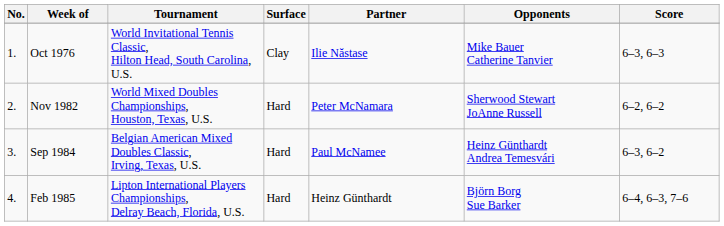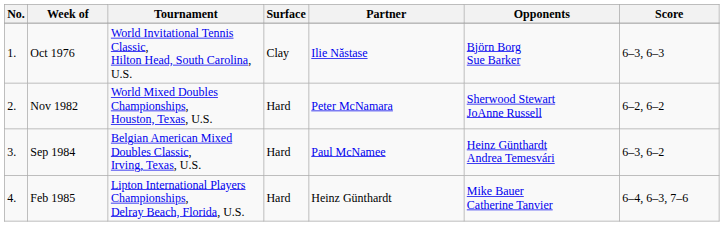 <table class="sortable wikitable">
 <tr>
 <th>No.</th>
 <th width=100>Week of</th>
 <th width=200>Tournament</th>
 <th>Surface</th>
 <th width=200>Partner</th>
 <th width=200>Opponents</th>
 <th width=125>Score</th>
 </tr>
 <tr bgcolor=FFFF99>
 </tr>
 <tr>
 <td>1.</td>
 <td>Oct 1976</td>
 <td><a href='#'>World Invitational Tennis Classic</a>,<br><a href='#'>Hilton Head, South Carolina</a>, U.S.</td>
 <td>Clay</td>
 <td> <a href='#'>Ilie Năstase</a></td>
-<td> <a href='#'>Mike Bauer</a><br> <a href='#'>Catherine Tanvier</a></td>
+<td> <a href='#'>Björn Borg</a><br> <a href='#'>Sue Barker</a></td>
 <td>6–3, 6–3</td>
 </tr>
 <tr>
 <td>2.</td>
 <td>Nov 1982</td>
 <td><a href='#'>World Mixed Doubles Championships</a>,<br><a href='#'>Houston, Texas</a>, U.S.</td>
 <td>Hard</td>
 <td> <a href='#'>Peter McNamara</a></td>
 <td> <a href='#'>Sherwood Stewart</a><br> <a href='#'>JoAnne Russell</a></td>
 <td>6–2, 6–2</td>
 </tr>
 <tr>
 <td>3.</td>
 <td>Sep 1984</td>
 <td><a href='#'>Belgian American Mixed Doubles Classic</a>,<br><a href='#'>Irving, Texas</a>, U.S.</td>
 <td>Hard</td>
 <td> <a href='#'>Paul McNamee</a></td>
 <td> <a href='#'>Heinz Günthardt</a><br> <a href='#'>Andrea Temesvári</a></td>
 <td>6–3, 6–2</td>
 </tr>
 <tr>
 <td>4.</td>
 <td>Feb 1985</td>
 <td><a href='#'>Lipton International Players Championships</a>,<br><a href='#'>Delray Beach, Florida</a>, U.S.</td>
 <td>Hard</td>
 <td> Heinz Günthardt</td>
-<td> <a href='#'>Björn Borg</a><br> <a href='#'>Sue Barker</a></td>
+<td> <a href='#'>Mike Bauer</a><br> <a href='#'>Catherine Tanvier</a></td>
 <td>6–4, 6–3, 7–6</td>
 </tr>
 </table>
